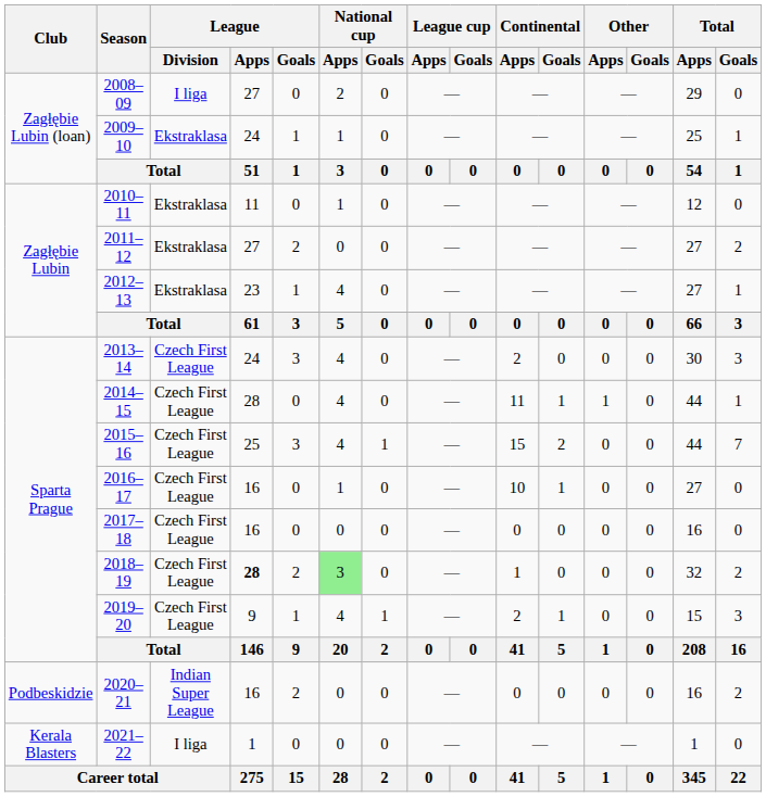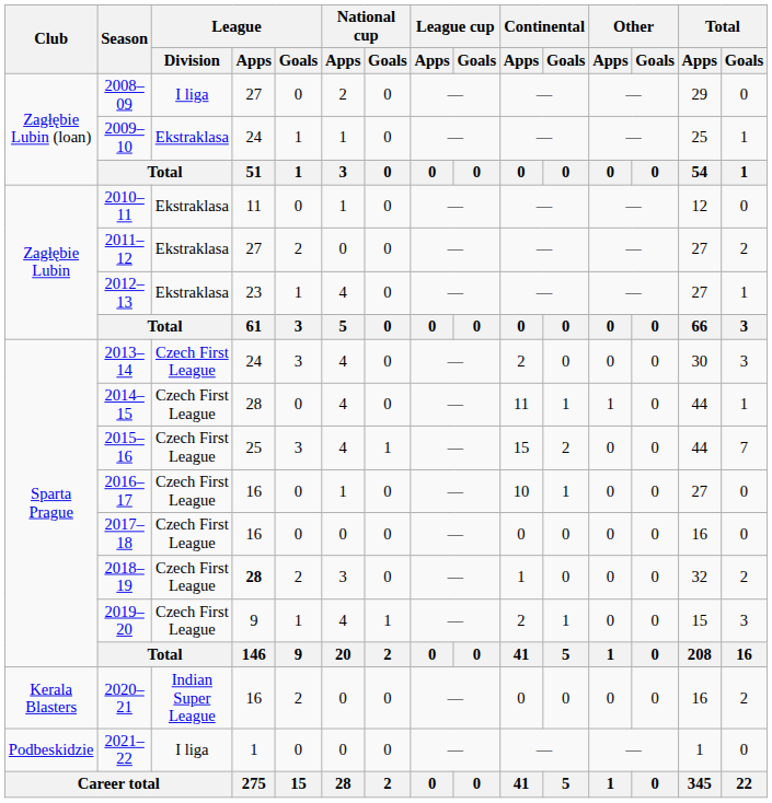 <table class="wikitable" style="text-align:center">
 <tr>
 <th rowspan="2">Club</th>
 <th rowspan="2">Season</th>
 <th colspan="3">League</th>
 <th colspan="2">National cup</th>
 <th colspan="2">League cup</th>
 <th colspan="2">Continental</th>
 <th colspan="2">Other</th>
 <th colspan="2">Total</th>
 </tr>
 <tr>
 <th>Division</th>
 <th>Apps</th>
 <th>Goals</th>
 <th>Apps</th>
 <th>Goals</th>
 <th>Apps</th>
 <th>Goals</th>
 <th>Apps</th>
 <th>Goals</th>
 <th>Apps</th>
 <th>Goals</th>
 <th>Apps</th>
 <th>Goals</th>
 </tr>
 <tr>
 <td rowspan="3"><a href='#'>Zagłębie Lubin</a> (loan)</td>
 <td><a href='#'>2008–09</a></td>
 <td><a href='#'>I liga</a></td>
 <td>27</td>
 <td>0</td>
 <td>2</td>
 <td>0</td>
 <td colspan="2">—</td>
 <td colspan="2">—</td>
 <td colspan="2">—</td>
 <td>29</td>
 <td>0</td>
 </tr>
 <tr>
 <td><a href='#'>2009–10</a></td>
 <td><a href='#'>Ekstraklasa</a></td>
 <td>24</td>
 <td>1</td>
 <td>1</td>
 <td>0</td>
 <td colspan="2">—</td>
 <td colspan="2">—</td>
 <td colspan="2">—</td>
 <td>25</td>
 <td>1</td>
 </tr>
 <tr>
 <th colspan="2">Total</th>
 <th>51</th>
 <th>1</th>
 <th>3</th>
 <th>0</th>
 <th>0</th>
 <th>0</th>
 <th>0</th>
 <th>0</th>
 <th>0</th>
 <th>0</th>
 <th>54</th>
 <th>1</th>
 </tr>
 <tr>
 <td rowspan="4"><a href='#'>Zagłębie Lubin</a></td>
 <td><a href='#'>2010–11</a></td>
 <td>Ekstraklasa</td>
 <td>11</td>
 <td>0</td>
 <td>1</td>
 <td>0</td>
 <td colspan="2">—</td>
 <td colspan="2">—</td>
 <td colspan="2">—</td>
 <td>12</td>
 <td>0</td>
 </tr>
 <tr>
 <td><a href='#'>2011–12</a></td>
 <td>Ekstraklasa</td>
 <td>27</td>
 <td>2</td>
 <td>0</td>
 <td>0</td>
 <td colspan="2">—</td>
 <td colspan="2">—</td>
 <td colspan="2">—</td>
 <td>27</td>
 <td>2</td>
 </tr>
 <tr>
 <td><a href='#'>2012–13</a></td>
 <td>Ekstraklasa</td>
 <td>23</td>
 <td>1</td>
 <td>4</td>
 <td>0</td>
 <td colspan="2">—</td>
 <td colspan="2">—</td>
 <td colspan="2">—</td>
 <td>27</td>
 <td>1</td>
 </tr>
 <tr>
 <th colspan="2">Total</th>
 <th>61</th>
 <th>3</th>
 <th>5</th>
 <th>0</th>
 <th>0</th>
 <th>0</th>
 <th>0</th>
 <th>0</th>
 <th>0</th>
 <th>0</th>
 <th>66</th>
 <th>3</th>
 </tr>
 <tr>
 <td rowspan="8"><a href='#'>Sparta Prague</a></td>
 <td><a href='#'>2013–14</a></td>
 <td><a href='#'>Czech First League</a></td>
 <td>24</td>
 <td>3</td>
 <td>4</td>
 <td>0</td>
 <td colspan="2">—</td>
 <td>2</td>
 <td>0</td>
 <td>0</td>
 <td>0</td>
 <td>30</td>
 <td>3</td>
 </tr>
 <tr>
 <td><a href='#'>2014–15</a></td>
 <td>Czech First League</td>
 <td>28</td>
 <td>0</td>
 <td>4</td>
 <td>0</td>
 <td colspan="2">—</td>
 <td>11</td>
 <td>1</td>
 <td>1</td>
 <td>0</td>
 <td>44</td>
 <td>1</td>
 </tr>
 <tr>
 <td><a href='#'>2015–16</a></td>
 <td>Czech First League</td>
 <td>25</td>
 <td>3</td>
 <td>4</td>
 <td>1</td>
 <td colspan="2">—</td>
 <td>15</td>
 <td>2</td>
 <td>0</td>
 <td>0</td>
 <td>44</td>
 <td>7</td>
 </tr>
 <tr>
 <td><a href='#'>2016–17</a></td>
 <td>Czech First League</td>
 <td>16</td>
 <td>0</td>
 <td>1</td>
 <td>0</td>
 <td colspan="2">—</td>
 <td>10</td>
 <td>1</td>
 <td>0</td>
 <td>0</td>
 <td>27</td>
 <td>0</td>
 </tr>
 <tr>
 <td><a href='#'>2017–18</a></td>
 <td>Czech First League</td>
 <td>16</td>
 <td>0</td>
 <td>0</td>
 <td>0</td>
 <td colspan="2">—</td>
 <td>0</td>
 <td>0</td>
 <td>0</td>
 <td>0</td>
 <td>16</td>
 <td>0</td>
 </tr>
 <tr>
 <td><a href='#'>2018–19</a></td>
 <td>Czech First League</td>
 <td><strong>28</strong></td>
 <td>2</td>
-<td style="background: lightgreen;">3</td>
+<td>3</td>
 <td>0</td>
 <td colspan="2">—</td>
 <td>1</td>
 <td>0</td>
 <td>0</td>
 <td>0</td>
 <td>32</td>
 <td>2</td>
 </tr>
 <tr>
 <td><a href='#'>2019–20</a></td>
 <td>Czech First League</td>
 <td>9</td>
 <td>1</td>
 <td>4</td>
 <td>1</td>
 <td colspan="2">—</td>
 <td>2</td>
 <td>1</td>
 <td>0</td>
 <td>0</td>
 <td>15</td>
 <td>3</td>
 </tr>
 <tr>
 <th colspan="2">Total</th>
 <th>146</th>
 <th>9</th>
 <th>20</th>
 <th>2</th>
 <th>0</th>
 <th>0</th>
 <th>41</th>
 <th>5</th>
 <th>1</th>
 <th>0</th>
 <th>208</th>
 <th>16</th>
 </tr>
 <tr>
-<td><a href='#'>Podbeskidzie</a></td>
+<td><a href='#'>Kerala Blasters</a></td>
 <td><a href='#'>2020–21</a></td>
 <td><a href='#'>Indian Super League</a></td>
 <td>16</td>
 <td>2</td>
 <td>0</td>
 <td>0</td>
 <td colspan="2">—</td>
 <td>0</td>
 <td>0</td>
 <td>0</td>
 <td>0</td>
 <td>16</td>
 <td>2</td>
 </tr>
 <tr>
-<td><a href='#'>Kerala Blasters</a></td>
+<td><a href='#'>Podbeskidzie</a></td>
 <td><a href='#'>2021–22</a></td>
 <td>I liga</td>
 <td>1</td>
 <td>0</td>
 <td>0</td>
 <td>0</td>
 <td colspan="2">—</td>
 <td colspan="2">—</td>
 <td colspan="2">—</td>
 <td>1</td>
 <td>0</td>
 </tr>
 <tr>
 <th colspan="3">Career total</th>
 <th>275</th>
 <th>15</th>
 <th>28</th>
 <th>2</th>
 <th>0</th>
 <th>0</th>
 <th>41</th>
 <th>5</th>
 <th>1</th>
 <th>0</th>
 <th>345</th>
 <th>22</th>
 </tr>
 </table>
